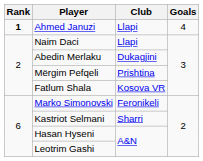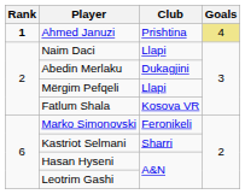 <table class="wikitable" style="text-align:left;">
 <tr>
 <th>Rank</th>
 <th>Player</th>
 <th>Club</th>
 <th>Goals</th>
 </tr>
 <tr>
 <td align="center"><strong>1</strong></td>
 <td> <a href='#'>Ahmed Januzi</a></td>
-<td><a href='#'>Llapi</a></td>
-<td align="center">4</td>
+<td><a href='#'>Prishtina</a></td>
+<td align="center" style="background: khaki;">4</td>
 </tr>
 <tr>
 <td rowspan="4" align="center">2</td>
 <td> Naim Daci</td>
 <td><a href='#'>Llapi</a></td>
 <td rowspan="4" align="center">3</td>
 </tr>
 <tr>
 <td> Abedin Merlaku</td>
 <td><a href='#'>Dukagjini</a></td>
 </tr>
 <tr>
 <td> Mërgim Pefqeli</td>
-<td><a href='#'>Prishtina</a></td>
+<td><a href='#'>Llapi</a></td>
 </tr>
 <tr>
 <td> Fatlum Shala</td>
 <td><a href='#'>Kosova VR</a></td>
 </tr>
 <tr>
 <td align="center" rowspan="4">6</td>
 <td> <a href='#'>Marko Simonovski</a></td>
 <td><a href='#'>Feronikeli</a></td>
 <td align="center" rowspan="4">2</td>
 </tr>
 <tr>
 <td> Kastriot Selmani</td>
 <td><a href='#'>Sharri</a></td>
 </tr>
 <tr>
 <td> Hasan Hyseni</td>
 <td rowspan="2"><a href='#'>A&N</a></td>
 </tr>
 <tr>
 <td> Leotrim Gashi</td>
 </tr>
 </table>
